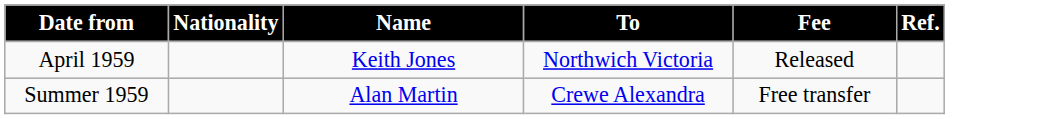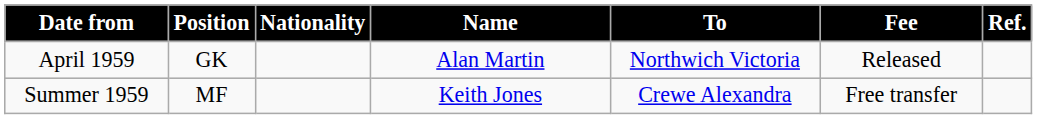 <table class="wikitable" style="text-align:center; font-size:90%; ">
 <tr>
 <th style="background:#000000; color:white; width:100px;">Date from</th>
+<th style="background:#000000; color:white; width:50px;">Position</th>
 <th style="background:#000000; color:white; width:50px;">Nationality</th>
 <th style="background:#000000; color:white; width:150px;">Name</th>
 <th style="background:#000000; color:white; width:130px;">To</th>
 <th style="background:#000000; color:white; width:100px;">Fee</th>
 <th style="background:#000000; color:white; width:25px;">Ref.</th>
 </tr>
 <tr>
 <td>April 1959</td>
+<td>GK</td>
 <td></td>
-<td><a href='#'>Keith Jones</a></td>
+<td><a href='#'>Alan Martin</a></td>
 <td><a href='#'>Northwich Victoria</a></td>
 <td>Released</td>
 <td></td>
 </tr>
 <tr>
 <td>Summer 1959</td>
+<td>MF</td>
 <td></td>
-<td><a href='#'>Alan Martin</a></td>
+<td><a href='#'>Keith Jones</a></td>
 <td><a href='#'>Crewe Alexandra</a></td>
 <td>Free transfer</td>
 <td></td>
 </tr>
 </table>
